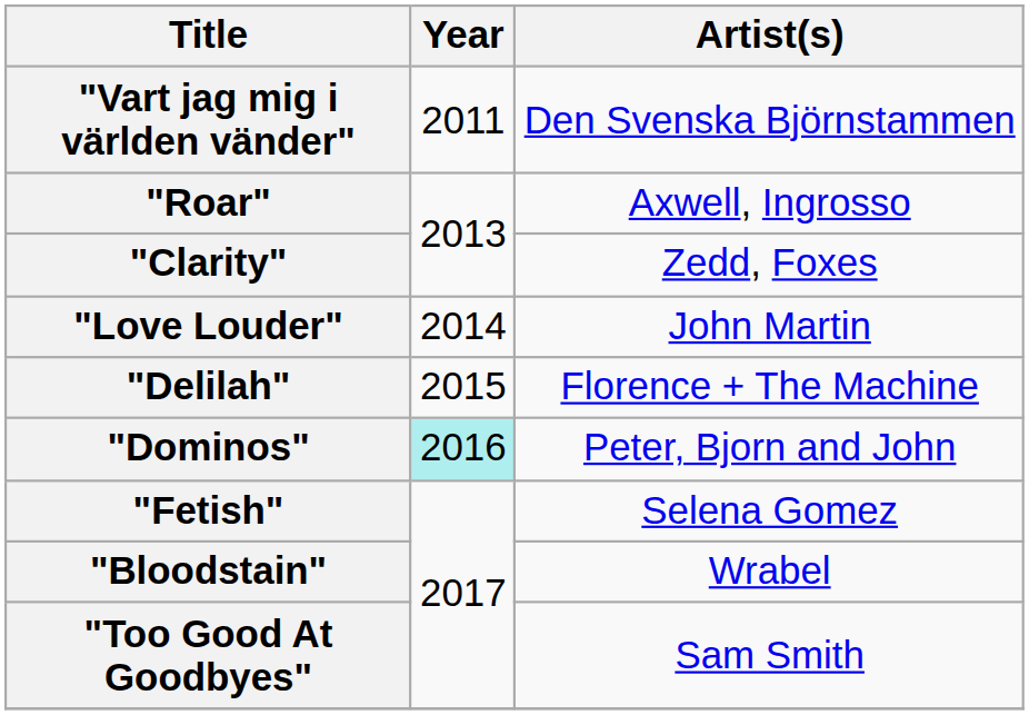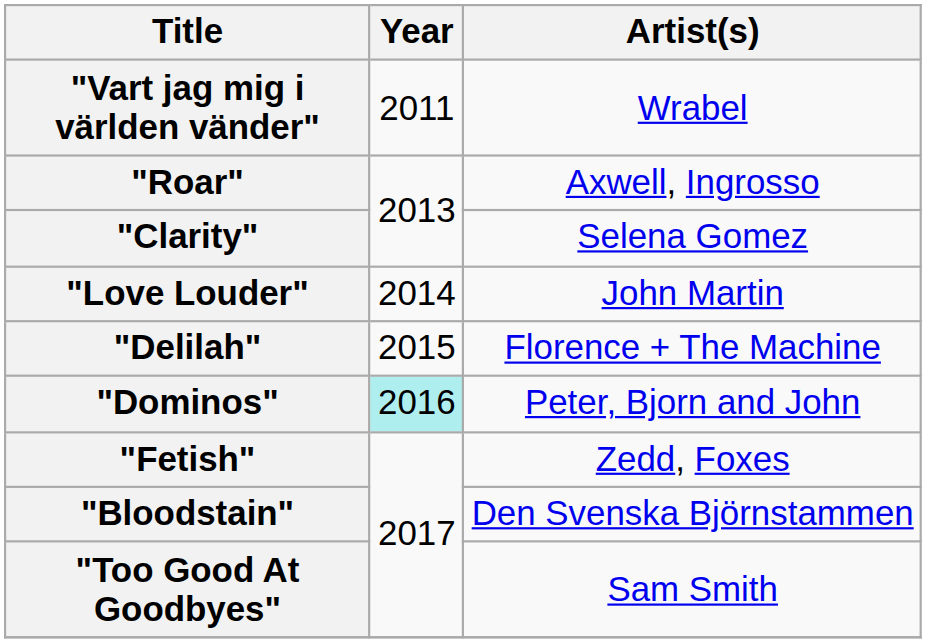 <table class="wikitable plainrowheaders" style="text-align:center;">
 <tr>
 <th scope="col" style="width:160px;">Title</th>
 <th scope="col">Year</th>
 <th scope="col">Artist(s)</th>
 </tr>
 <tr>
 <th scope="row">"Vart jag mig i världen vänder"<br></th>
 <td>2011</td>
-<td><a href='#'>Den Svenska Björnstammen</a></td>
+<td><a href='#'>Wrabel</a></td>
 </tr>
 <tr>
 <th scope="row">"Roar"<br></th>
 <td rowspan="2">2013</td>
 <td><a href='#'>Axwell</a>, <a href='#'>Ingrosso</a></td>
 </tr>
 <tr>
 <th scope="row">"Clarity"<br></th>
-<td><a href='#'>Zedd</a>, <a href='#'>Foxes</a></td>
+<td><a href='#'>Selena Gomez</a></td>
 </tr>
 <tr>
 <th scope="row">"Love Louder"<br></th>
 <td>2014</td>
 <td><a href='#'>John Martin</a></td>
 </tr>
 <tr>
 <th scope="row">"Delilah"<br></th>
 <td>2015</td>
 <td><a href='#'>Florence + The Machine</a></td>
 </tr>
 <tr>
 <th scope="row">"Dominos"<br></th>
 <td style="background: paleturquoise;">2016</td>
 <td><a href='#'>Peter, Bjorn and John</a></td>
 </tr>
 <tr>
 <th scope="row">"Fetish"<br></th>
 <td rowspan="3">2017</td>
-<td><a href='#'>Selena Gomez</a></td>
+<td><a href='#'>Zedd</a>, <a href='#'>Foxes</a></td>
 </tr>
 <tr>
 <th scope="row">"Bloodstain"<br></th>
-<td><a href='#'>Wrabel</a></td>
+<td><a href='#'>Den Svenska Björnstammen</a></td>
 </tr>
 <tr>
 <th scope="row">"Too Good At Goodbyes"<br></th>
 <td><a href='#'>Sam Smith</a></td>
 </tr>
 <tr>
 </tr>
 </table>
